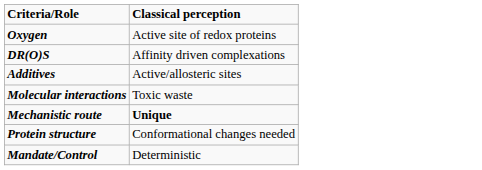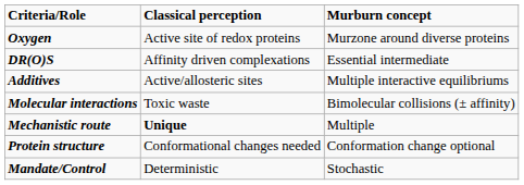 <table class="wikitable">
 <tr>
 <td><strong>Criteria/Role</strong></td>
 <td><strong>Classical perception</strong></td>
+<td><strong>Murburn concept</strong></td>
 </tr>
 <tr>
 <td><strong><em>Oxygen</em></strong></td>
 <td>Active site  of redox proteins</td>
+<td>Murzone around  diverse proteins</td>
 </tr>
 <tr>
 <td><strong><em>DR(O)S</em></strong></td>
 <td>Affinity driven complexations</td>
+<td>Essential intermediate</td>
 </tr>
 <tr>
 <td><strong><em>Additives</em></strong></td>
 <td>Active/allosteric  sites</td>
+<td>Multiple  interactive equilibriums</td>
 </tr>
 <tr>
 <td><strong><em>Molecular interactions</em></strong></td>
 <td>Toxic waste</td>
+<td>Bimolecular collisions (± affinity)</td>
 </tr>
 <tr>
 <td><strong><em>Mechanistic  route</em></strong></td>
 <td><strong>Unique</strong></td>
+<td>Multiple</td>
 </tr>
 <tr>
 <td><strong><em>Protein structure</em></strong></td>
 <td>Conformational changes needed</td>
+<td>Conformation change optional</td>
 </tr>
 <tr>
 <td><strong><em>Mandate/Control</em></strong></td>
 <td>Deterministic</td>
+<td>Stochastic</td>
 </tr>
 </table>
